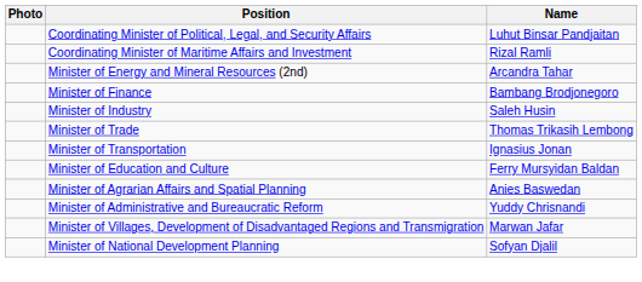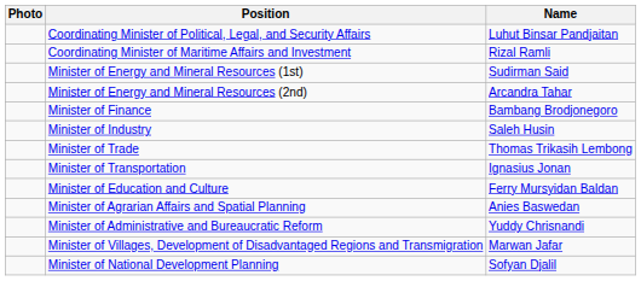 <table class=wikitable>
 <tr>
 <th>Photo</th>
 <th>Position</th>
 <th>Name</th>
 </tr>
 <tr>
 <td></td>
 <td><a href='#'>Coordinating Minister of Political, Legal, and Security Affairs</a></td>
 <td><a href='#'>Luhut Binsar Pandjaitan</a></td>
 </tr>
 <tr>
 <td></td>
 <td><a href='#'>Coordinating Minister of Maritime Affairs and Investment</a></td>
 <td><a href='#'>Rizal Ramli</a></td>
+</tr>
+<tr>
+<td></td>
+<td><a href='#'>Minister of Energy and Mineral Resources</a> (1st)</td>
+<td><a href='#'>Sudirman Said</a></td>
 </tr>
 <tr>
 <td></td>
 <td><a href='#'>Minister of Energy and Mineral Resources</a> (2nd)</td>
 <td><a href='#'>Arcandra Tahar</a></td>
 </tr>
 <tr>
 <td></td>
 <td><a href='#'>Minister of Finance</a></td>
 <td><a href='#'>Bambang Brodjonegoro</a></td>
 </tr>
 <tr>
 <td></td>
 <td><a href='#'>Minister of Industry</a></td>
 <td><a href='#'>Saleh Husin</a></td>
 </tr>
 <tr>
 <td></td>
 <td><a href='#'>Minister of Trade</a></td>
 <td><a href='#'>Thomas Trikasih Lembong</a></td>
 </tr>
 <tr>
 <td></td>
 <td><a href='#'>Minister of Transportation</a></td>
 <td><a href='#'>Ignasius Jonan</a></td>
 </tr>
 <tr>
 <td></td>
 <td><a href='#'>Minister of Education and Culture</a></td>
 <td><a href='#'>Ferry Mursyidan Baldan</a></td>
 </tr>
 <tr>
 <td></td>
 <td><a href='#'>Minister of Agrarian Affairs and Spatial Planning</a></td>
 <td><a href='#'>Anies Baswedan</a></td>
 </tr>
 <tr>
 <td></td>
 <td><a href='#'>Minister of Administrative and Bureaucratic Reform</a></td>
 <td><a href='#'>Yuddy Chrisnandi</a></td>
 </tr>
 <tr>
 <td></td>
 <td><a href='#'>Minister of Villages, Development of Disadvantaged Regions and Transmigration</a></td>
 <td><a href='#'>Marwan Jafar</a></td>
 </tr>
 <tr>
 <td></td>
 <td><a href='#'>Minister of National Development Planning</a></td>
 <td><a href='#'>Sofyan Djalil</a></td>
 </tr>
 </table>
